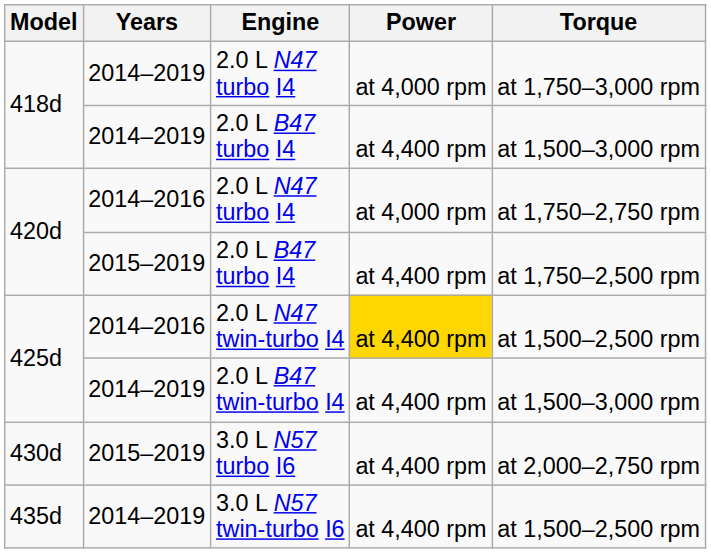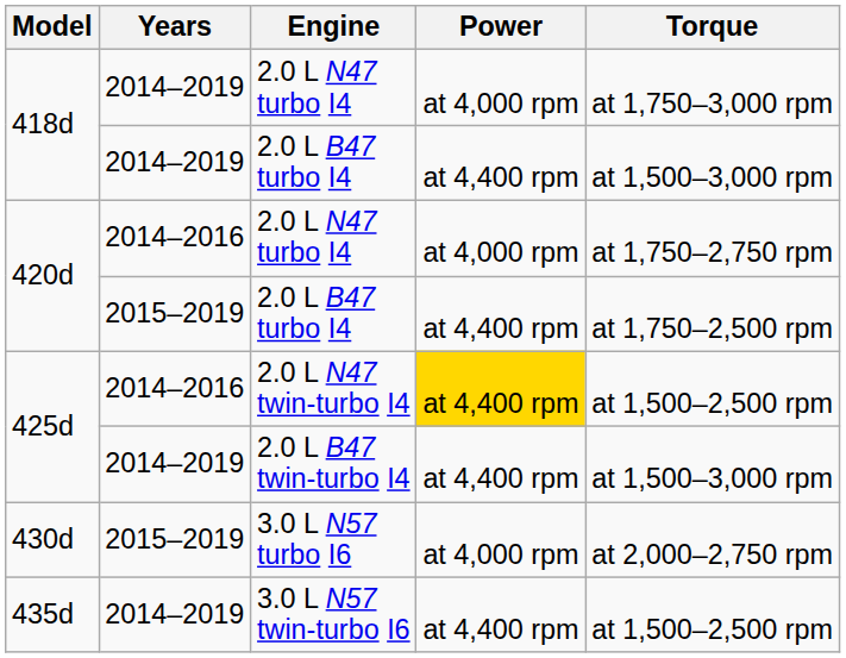 <table class="wikitable sortable">
 <tr>
 <th>Model</th>
 <th>Years</th>
 <th>Engine</th>
 <th>Power</th>
 <th>Torque</th>
 </tr>
 <tr>
 <td rowspan=2>418d</td>
 <td>2014–2019</td>
 <td>2.0 L <em><a href='#'>N47</a></em> <br> <a href='#'>turbo</a> <a href='#'>I4</a></td>
 <td> <br> at 4,000 rpm</td>
 <td> <br> at 1,750–3,000 rpm</td>
 </tr>
 <tr>
 <td>2014–2019</td>
 <td>2.0 L <em><a href='#'>B47</a></em> <br> <a href='#'>turbo</a> <a href='#'>I4</a></td>
 <td> <br> at 4,400 rpm</td>
 <td> <br> at 1,500–3,000 rpm</td>
 </tr>
 <tr>
 <td rowspan=2>420d</td>
 <td>2014–2016</td>
 <td>2.0 L <em><a href='#'>N47</a></em> <br> <a href='#'>turbo</a> <a href='#'>I4</a></td>
 <td> <br> at 4,000 rpm</td>
 <td> <br> at 1,750–2,750 rpm</td>
 </tr>
 <tr>
 <td>2015–2019</td>
 <td>2.0 L <em><a href='#'>B47</a></em> <br> <a href='#'>turbo</a> <a href='#'>I4</a></td>
 <td> <br> at 4,400 rpm</td>
 <td> <br> at 1,750–2,500 rpm</td>
 </tr>
 <tr>
 <td rowspan=2>425d</td>
 <td>2014–2016</td>
 <td>2.0 L <em><a href='#'>N47</a></em> <br> <a href='#'>twin-turbo</a> <a href='#'>I4</a></td>
 <td style="background: gold;"> <br> at 4,400 rpm</td>
 <td> <br> at 1,500–2,500 rpm</td>
 </tr>
 <tr>
 <td>2014–2019</td>
 <td>2.0 L <em><a href='#'>B47</a></em> <br> <a href='#'>twin-turbo</a> <a href='#'>I4</a></td>
 <td> <br> at 4,400 rpm</td>
 <td> <br> at 1,500–3,000 rpm</td>
 </tr>
 <tr>
 <td>430d</td>
 <td>2015–2019</td>
 <td>3.0 L <em><a href='#'>N57</a></em> <br> <a href='#'>turbo</a> <a href='#'>I6</a></td>
-<td> <br> at 4,400 rpm</td>
+<td> <br> at 4,000 rpm</td>
 <td> <br> at 2,000–2,750 rpm</td>
 </tr>
 <tr>
 <td>435d</td>
 <td>2014–2019</td>
 <td>3.0 L <em><a href='#'>N57</a></em> <br> <a href='#'>twin-turbo</a> <a href='#'>I6</a></td>
 <td> <br> at 4,400 rpm</td>
 <td> <br> at 1,500–2,500 rpm</td>
 </tr>
 </table>
